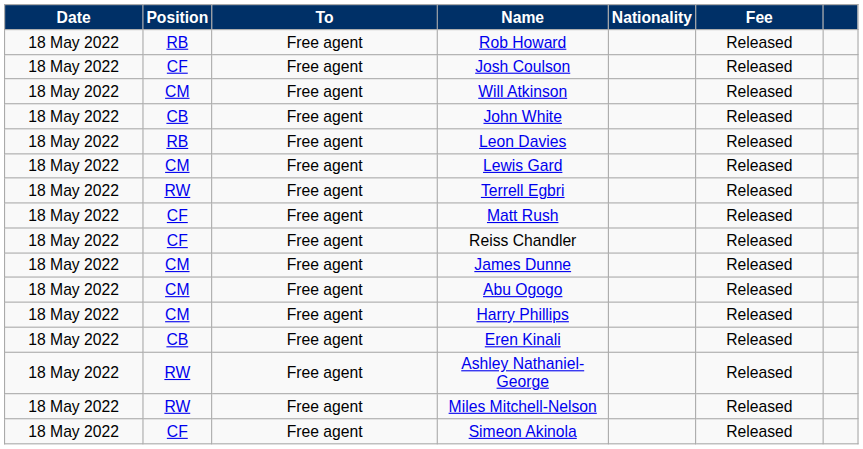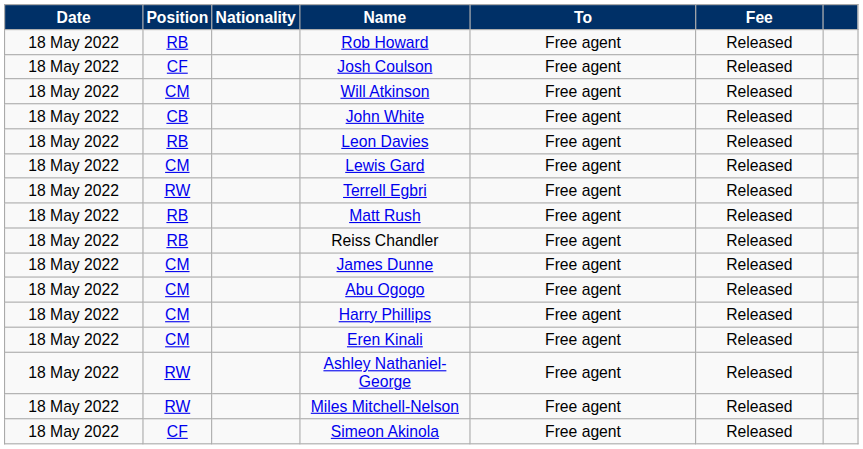 <table class="wikitable"  style="text-align:center; font-size:90%; ">
 <tr>
 <th style="background:#003067;color:white; width:120px;">Date</th>
 <th style="background:#003067;color:white; width:50px;">Position</th>
+<th style="background:#003067;color:white; width:50px;">Nationality</th>
+<th style="background:#003067;color:white; width:150px;">Name</th>
 <th style="background:#003067;color:white; width:200px;">To</th>
-<th style="background:#003067;color:white; width:150px;">Name</th>
-<th style="background:#003067;color:white; width:50px;">Nationality</th>
 <th style="background:#003067;color:white; width:110px;">Fee</th>
 <th style="background:#003067;color:white; width:25px;"></th>
 </tr>
 <tr>
 <td>18 May 2022</td>
 <td><a href='#'>RB</a></td>
+<td></td>
+<td><a href='#'>Rob Howard</a></td>
 <td>Free agent</td>
-<td><a href='#'>Rob Howard</a></td>
-<td></td>
 <td>Released</td>
 <td></td>
 </tr>
 <tr>
 <td>18 May 2022</td>
 <td><a href='#'>CF</a></td>
+<td></td>
+<td><a href='#'>Josh Coulson</a></td>
 <td>Free agent</td>
-<td><a href='#'>Josh Coulson</a></td>
-<td></td>
 <td>Released</td>
 <td></td>
 </tr>
 <tr>
 <td>18 May 2022</td>
 <td><a href='#'>CM</a></td>
+<td></td>
+<td><a href='#'>Will Atkinson</a></td>
 <td>Free agent</td>
-<td><a href='#'>Will Atkinson</a></td>
-<td></td>
 <td>Released</td>
 <td></td>
 </tr>
 <tr>
 <td>18 May 2022</td>
 <td><a href='#'>CB</a></td>
+<td></td>
+<td><a href='#'>John White</a></td>
 <td>Free agent</td>
-<td><a href='#'>John White</a></td>
-<td></td>
 <td>Released</td>
 <td></td>
 </tr>
 <tr>
 <td>18 May 2022</td>
 <td><a href='#'>RB</a></td>
+<td></td>
+<td><a href='#'>Leon Davies</a></td>
 <td>Free agent</td>
-<td><a href='#'>Leon Davies</a></td>
-<td></td>
 <td>Released</td>
 <td></td>
 </tr>
 <tr>
 <td>18 May 2022</td>
 <td><a href='#'>CM</a></td>
+<td></td>
+<td><a href='#'>Lewis Gard</a></td>
 <td>Free agent</td>
-<td><a href='#'>Lewis Gard</a></td>
-<td></td>
 <td>Released</td>
 <td></td>
 </tr>
 <tr>
 <td>18 May 2022</td>
 <td><a href='#'>RW</a></td>
+<td></td>
+<td><a href='#'>Terrell Egbri</a></td>
 <td>Free agent</td>
-<td><a href='#'>Terrell Egbri</a></td>
+<td>Released</td>
 <td></td>
+</tr>
+<tr>
+<td>18 May 2022</td>
+<td><a href='#'>RB</a></td>
+<td></td>
+<td><a href='#'>Matt Rush</a></td>
+<td>Free agent</td>
+<td>Released</td>
+<td></td>
+</tr>
+<tr>
+<td>18 May 2022</td>
+<td><a href='#'>RB</a></td>
+<td></td>
+<td>Reiss Chandler</td>
+<td>Free agent</td>
+<td>Released</td>
+<td></td>
+</tr>
+<tr>
+<td>18 May 2022</td>
+<td><a href='#'>CM</a></td>
+<td></td>
+<td><a href='#'>James Dunne</a></td>
+<td>Free agent</td>
+<td>Released</td>
+<td></td>
+</tr>
+<tr>
+<td>18 May 2022</td>
+<td><a href='#'>CM</a></td>
+<td></td>
+<td><a href='#'>Abu Ogogo</a></td>
+<td>Free agent</td>
+<td>Released</td>
+<td></td>
+</tr>
+<tr>
+<td>18 May 2022</td>
+<td><a href='#'>CM</a></td>
+<td></td>
+<td><a href='#'>Harry Phillips</a></td>
+<td>Free agent</td>
+<td>Released</td>
+<td></td>
+</tr>
+<tr>
+<td>18 May 2022</td>
+<td><a href='#'>CM</a></td>
+<td></td>
+<td><a href='#'>Eren Kinali</a></td>
+<td>Free agent</td>
+<td>Released</td>
+<td></td>
+</tr>
+<tr>
+<td>18 May 2022</td>
+<td><a href='#'>RW</a></td>
+<td></td>
+<td><a href='#'>Ashley Nathaniel-George</a></td>
+<td>Free agent</td>
+<td>Released</td>
+<td></td>
+</tr>
+<tr>
+<td>18 May 2022</td>
+<td><a href='#'>RW</a></td>
+<td></td>
+<td><a href='#'>Miles Mitchell-Nelson</a></td>
+<td>Free agent</td>
 <td>Released</td>
 <td></td>
 </tr>
 <tr>
 <td>18 May 2022</td>
 <td><a href='#'>CF</a></td>
+<td></td>
+<td><a href='#'>Simeon Akinola</a></td>
 <td>Free agent</td>
-<td><a href='#'>Matt Rush</a></td>
-<td></td>
-<td>Released</td>
-<td></td>
-</tr>
-<tr>
-<td>18 May 2022</td>
-<td><a href='#'>CF</a></td>
-<td>Free agent</td>
-<td>Reiss Chandler</td>
-<td></td>
-<td>Released</td>
-<td></td>
-</tr>
-<tr>
-<td>18 May 2022</td>
-<td><a href='#'>CM</a></td>
-<td>Free agent</td>
-<td><a href='#'>James Dunne</a></td>
-<td></td>
-<td>Released</td>
-<td></td>
-</tr>
-<tr>
-<td>18 May 2022</td>
-<td><a href='#'>CM</a></td>
-<td>Free agent</td>
-<td><a href='#'>Abu Ogogo</a></td>
-<td></td>
-<td>Released</td>
-<td></td>
-</tr>
-<tr>
-<td>18 May 2022</td>
-<td><a href='#'>CM</a></td>
-<td>Free agent</td>
-<td><a href='#'>Harry Phillips</a></td>
-<td></td>
-<td>Released</td>
-<td></td>
-</tr>
-<tr>
-<td>18 May 2022</td>
-<td><a href='#'>CB</a></td>
-<td>Free agent</td>
-<td><a href='#'>Eren Kinali</a></td>
-<td></td>
-<td>Released</td>
-<td></td>
-</tr>
-<tr>
-<td>18 May 2022</td>
-<td><a href='#'>RW</a></td>
-<td>Free agent</td>
-<td><a href='#'>Ashley Nathaniel-George</a></td>
-<td></td>
-<td>Released</td>
-<td></td>
-</tr>
-<tr>
-<td>18 May 2022</td>
-<td><a href='#'>RW</a></td>
-<td>Free agent</td>
-<td><a href='#'>Miles Mitchell-Nelson</a></td>
-<td></td>
-<td>Released</td>
-<td></td>
-</tr>
-<tr>
-<td>18 May 2022</td>
-<td><a href='#'>CF</a></td>
-<td>Free agent</td>
-<td><a href='#'>Simeon Akinola</a></td>
-<td></td>
 <td>Released</td>
 <td></td>
 </tr>
 </table>
